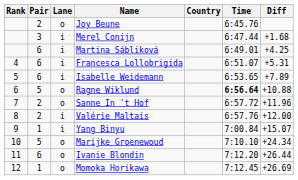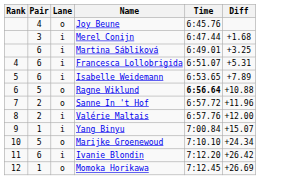 <table class="wikitable sortable" style="text-align:center">
 <tr>
 <th>Rank</th>
 <th>Pair</th>
 <th>Lane</th>
 <th>Name</th>
-<th>Country</th>
 <th>Time</th>
 <th>Diff</th>
 </tr>
 <tr>
 <td></td>
-<td>2</td>
+<td>4</td>
 <td>o</td>
 <td align=left><a href='#'>Joy Beune</a></td>
-<td align=left></td>
 <td>6:45.76</td>
 <td></td>
 </tr>
 <tr>
 <td></td>
 <td>3</td>
 <td>i</td>
 <td align=left><a href='#'>Merel Conijn</a></td>
-<td align=left></td>
 <td>6:47.44</td>
 <td>+1.68</td>
 </tr>
 <tr>
 <td></td>
 <td>6</td>
 <td>i</td>
 <td align=left><a href='#'>Martina Sábliková</a></td>
-<td align=left></td>
 <td>6:49.01</td>
-<td>+4.25</td>
+<td>+3.25</td>
 </tr>
 <tr>
 <td>4</td>
 <td>6</td>
 <td>i</td>
 <td align=left><a href='#'>Francesca Lollobrigida</a></td>
-<td align=left></td>
 <td>6:51.07</td>
 <td>+5.31</td>
 </tr>
 <tr>
 <td>5</td>
 <td>6</td>
 <td>i</td>
 <td align=left><a href='#'>Isabelle Weidemann</a></td>
-<td align=left></td>
 <td>6:53.65</td>
 <td>+7.89</td>
 </tr>
 <tr>
 <td>6</td>
 <td>5</td>
 <td>o</td>
 <td align=left><a href='#'>Ragne Wiklund</a></td>
-<td align=left></td>
 <td><strong>6:56.64</strong></td>
 <td>+10.88</td>
 </tr>
 <tr>
 <td>7</td>
 <td>2</td>
 <td>o</td>
 <td align=left><a href='#'>Sanne In 't Hof</a></td>
-<td align=left></td>
 <td>6:57.72</td>
 <td>+11.96</td>
 </tr>
 <tr>
 <td>8</td>
 <td>2</td>
 <td>i</td>
 <td align=left><a href='#'>Valérie Maltais</a></td>
-<td align=left></td>
 <td>6:57.76</td>
 <td>+12.00</td>
 </tr>
 <tr>
 <td>9</td>
 <td>1</td>
 <td>i</td>
 <td align=left><a href='#'>Yang Binyu</a></td>
-<td align=left></td>
 <td>7:00.84</td>
 <td>+15.07</td>
 </tr>
 <tr>
 <td>10</td>
 <td>5</td>
 <td>o</td>
 <td align=left><a href='#'>Marijke Groenewoud</a></td>
-<td align=left></td>
 <td>7:10.10</td>
 <td>+24.34</td>
 </tr>
 <tr>
 <td>11</td>
 <td>6</td>
-<td>o</td>
+<td>i</td>
 <td align=left><a href='#'>Ivanie Blondin</a></td>
-<td align=left></td>
 <td>7:12.20</td>
-<td>+26.44</td>
+<td>+26.42</td>
 </tr>
 <tr>
 <td>12</td>
 <td>1</td>
 <td>o</td>
 <td align=left><a href='#'>Momoka Horikawa</a></td>
-<td align=left></td>
 <td>7:12.45</td>
 <td>+26.69</td>
 </tr>
 </table>
